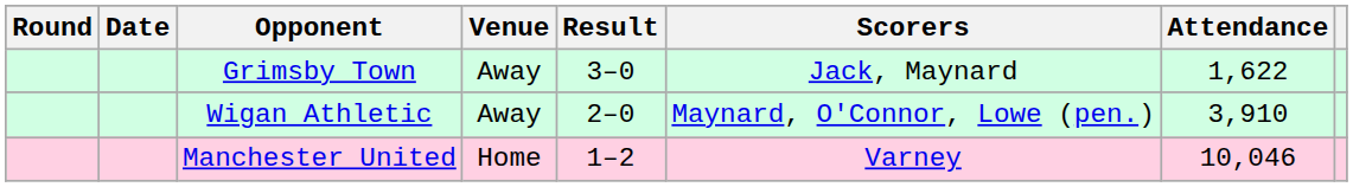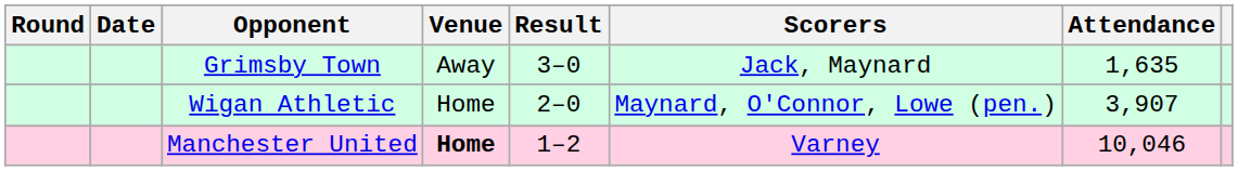 <table class="wikitable sortable" style="text-align:center">
 <tr>
 <th>Round</th>
 <th>Date</th>
 <th>Opponent</th>
 <th>Venue</th>
 <th>Result</th>
 <th class="unsortable">Scorers</th>
 <th>Attendance</th>
 <th class="unsortable"></th>
 </tr>
 <tr bgcolor="#d0ffe3">
 <td></td>
 <td></td>
 <td><a href='#'>Grimsby Town</a></td>
 <td>Away</td>
 <td>3–0</td>
 <td><a href='#'>Jack</a>, Maynard</td>
-<td>1,622</td>
+<td>1,635</td>
 <td></td>
 </tr>
 <tr bgcolor="#d0ffe3">
 <td></td>
 <td></td>
 <td><a href='#'>Wigan Athletic</a></td>
-<td>Away</td>
+<td>Home</td>
 <td>2–0</td>
 <td><a href='#'>Maynard</a>, <a href='#'>O'Connor</a>, <a href='#'>Lowe</a> (<a href='#'>pen.</a>)</td>
-<td>3,910</td>
+<td>3,907</td>
 <td></td>
 </tr>
 <tr bgcolor="#ffd0e3">
 <td></td>
 <td></td>
 <td><a href='#'>Manchester United</a></td>
-<td>Home</td>
+<td><strong>Home</strong></td>
 <td>1–2</td>
 <td><a href='#'>Varney</a></td>
 <td>10,046</td>
 <td></td>
 </tr>
 </table>
